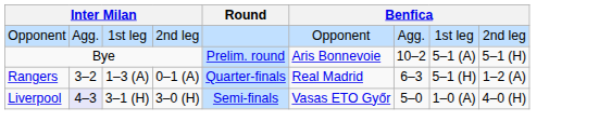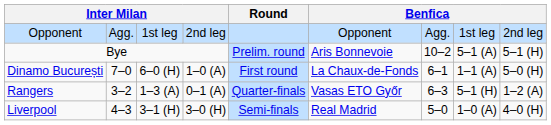 <table class="wikitable" style="text-align:center">
 <tr>
 <th colspan=4> <a href='#'>Inter Milan</a></th>
 <th>Round</th>
 <th colspan=4> <a href='#'>Benfica</a></th>
 </tr>
 <tr style="background:#c1e0ff">
 <td>Opponent</td>
 <td>Agg.</td>
 <td>1st leg</td>
 <td>2nd leg</td>
 <td></td>
 <td>Opponent</td>
 <td>Agg.</td>
 <td>1st leg</td>
 <td>2nd leg</td>
 </tr>
 <tr>
 <td colspan="4">Bye</td>
 <td style="background:#c1e0ff"><a href='#'>Prelim. round</a></td>
 <td align=left> <a href='#'>Aris Bonnevoie</a></td>
 <td>10–2</td>
 <td>5–1 (A)</td>
 <td>5–1 (H)</td>
 </tr>
 <tr>
+<td align=left> <a href='#'>Dinamo București</a></td>
+<td>7–0</td>
+<td>6–0 (H)</td>
+<td>1–0 (A)</td>
+<td style="background:#c1e0ff"><a href='#'>First round</a></td>
+<td align=left> <a href='#'>La Chaux-de-Fonds</a></td>
+<td>6–1</td>
+<td>1–1 (A)</td>
+<td>5–0 (H)</td>
+</tr>
+<tr>
 <td align=left> <a href='#'>Rangers</a></td>
 <td>3–2</td>
 <td>1–3 (A)</td>
 <td>0–1 (A)</td>
 <td style="background:#c1e0ff"><a href='#'>Quarter-finals</a></td>
-<td align=left> <a href='#'>Real Madrid</a></td>
+<td align=left> <a href='#'>Vasas ETO Győr</a></td>
 <td>6–3</td>
 <td>5–1 (H)</td>
 <td>1–2 (A)</td>
 </tr>
 <tr>
 <td align=left> <a href='#'>Liverpool</a></td>
-<td style="background: lavender;">4–3</td>
+<td>4–3</td>
 <td>3–1 (H)</td>
 <td>3–0 (H)</td>
 <td style="background:#c1e0ff"><a href='#'>Semi-finals</a></td>
-<td align=left> <a href='#'>Vasas ETO Győr</a></td>
+<td align=left> <a href='#'>Real Madrid</a></td>
 <td>5–0</td>
 <td>1–0 (A)</td>
 <td>4–0 (H)</td>
 </tr>
 </table>
